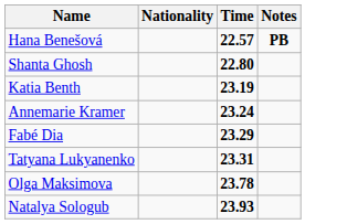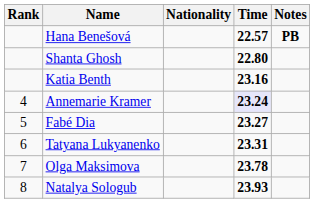 <table class="wikitable sortable" style="text-align:center">
 <tr>
+<th>Rank</th>
 <th>Name</th>
 <th>Nationality</th>
 <th>Time</th>
 <th>Notes</th>
 </tr>
 <tr>
+<td></td>
 <td align=left><a href='#'>Hana Benešová</a></td>
 <td align=left></td>
 <td><strong>22.57</strong></td>
 <td><strong>PB</strong></td>
 </tr>
 <tr>
+<td></td>
 <td align=left><a href='#'>Shanta Ghosh</a></td>
 <td align=left></td>
 <td><strong>22.80</strong></td>
 <td></td>
 </tr>
 <tr>
+<td></td>
 <td align=left><a href='#'>Katia Benth</a></td>
 <td align=left></td>
-<td><strong>23.19</strong></td>
+<td><strong>23.16</strong></td>
 <td></td>
 </tr>
 <tr>
+<td>4</td>
 <td align=left><a href='#'>Annemarie Kramer</a></td>
 <td align=left></td>
-<td><strong>23.24</strong></td>
+<td style="background: lavender;"><strong>23.24</strong></td>
 <td></td>
 </tr>
 <tr>
+<td>5</td>
 <td align=left><a href='#'>Fabé Dia</a></td>
 <td align=left></td>
-<td><strong>23.29</strong></td>
+<td><strong>23.27</strong></td>
 <td></td>
 </tr>
 <tr>
+<td>6</td>
 <td align=left><a href='#'>Tatyana Lukyanenko</a></td>
 <td align=left></td>
 <td><strong>23.31</strong></td>
 <td></td>
 </tr>
 <tr>
+<td>7</td>
 <td align=left><a href='#'>Olga Maksimova</a></td>
 <td align=left></td>
 <td><strong>23.78</strong></td>
 <td></td>
 </tr>
 <tr>
+<td>8</td>
 <td align=left><a href='#'>Natalya Sologub</a></td>
 <td align=left></td>
 <td><strong>23.93</strong></td>
 <td></td>
 </tr>
 </table>
